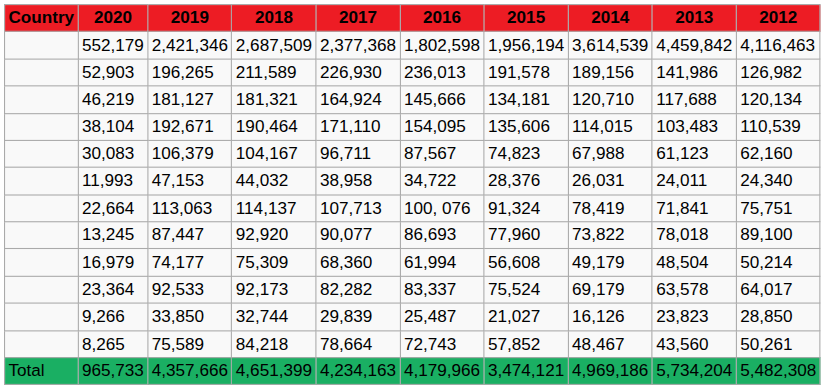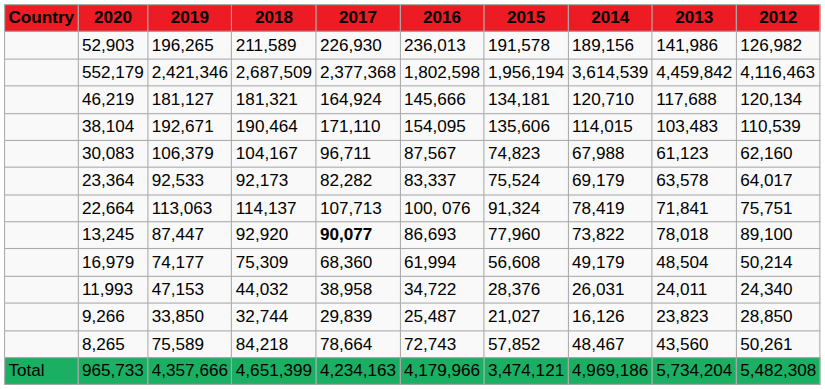 <table class="wikitable sortable">
 <tr>
 <th style=background:#ed1c24>Country</th>
 <th style=background:#ed1c24>2020</th>
 <th style=background:#ed1c24>2019</th>
 <th style=background:#ed1c24>2018</th>
 <th style=background:#ed1c24>2017</th>
 <th style=background:#ed1c24>2016</th>
 <th style=background:#ed1c24>2015</th>
 <th style=background:#ed1c24>2014</th>
 <th style=background:#ed1c24>2013</th>
 <th style=background:#ed1c24>2012</th>
 </tr>
 <tr>
 <td></td>
+<td> 52,903</td>
+<td> 196,265</td>
+<td> 211,589</td>
+<td> 226,930</td>
+<td> 236,013</td>
+<td> 191,578</td>
+<td> 189,156</td>
+<td> 141,986</td>
+<td>126,982</td>
+</tr>
+<tr>
+<td></td>
 <td> 552,179</td>
 <td> 2,421,346</td>
 <td> 2,687,509</td>
 <td> 2,377,368</td>
 <td> 1,802,598</td>
 <td> 1,956,194</td>
 <td> 3,614,539</td>
 <td> 4,459,842</td>
 <td>4,116,463</td>
-</tr>
-<tr>
-<td></td>
-<td> 52,903</td>
-<td> 196,265</td>
-<td> 211,589</td>
-<td> 226,930</td>
-<td> 236,013</td>
-<td> 191,578</td>
-<td> 189,156</td>
-<td> 141,986</td>
-<td>126,982</td>
 </tr>
 <tr>
 <td></td>
 <td> 46,219</td>
 <td> 181,127</td>
 <td> 181,321</td>
 <td> 164,924</td>
 <td> 145,666</td>
 <td> 134,181</td>
 <td> 120,710</td>
 <td> 117,688</td>
 <td>120,134</td>
 </tr>
 <tr>
 <td></td>
 <td> 38,104</td>
 <td> 192,671</td>
 <td> 190,464</td>
 <td> 171,110</td>
 <td> 154,095</td>
 <td> 135,606</td>
 <td> 114,015</td>
 <td> 103,483</td>
 <td>110,539</td>
 </tr>
 <tr>
 <td></td>
 <td> 30,083</td>
 <td> 106,379</td>
 <td> 104,167</td>
 <td> 96,711</td>
 <td> 87,567</td>
 <td> 74,823</td>
 <td> 67,988</td>
 <td> 61,123</td>
 <td>62,160</td>
 </tr>
 <tr>
 <td></td>
-<td> 11,993</td>
-<td> 47,153</td>
-<td> 44,032</td>
-<td> 38,958</td>
-<td> 34,722</td>
-<td> 28,376</td>
-<td> 26,031</td>
-<td> 24,011</td>
-<td>24,340</td>
+<td> 23,364</td>
+<td> 92,533</td>
+<td> 92,173</td>
+<td> 82,282</td>
+<td> 83,337</td>
+<td> 75,524</td>
+<td> 69,179</td>
+<td> 63,578</td>
+<td>64,017</td>
 </tr>
 <tr>
 <td></td>
 <td> 22,664</td>
 <td> 113,063</td>
 <td> 114,137</td>
 <td> 107,713</td>
 <td> 100, 076</td>
 <td> 91,324</td>
 <td> 78,419</td>
 <td> 71,841</td>
 <td>75,751</td>
 </tr>
 <tr>
 <td></td>
 <td> 13,245</td>
 <td> 87,447</td>
 <td> 92,920</td>
-<td> 90,077</td>
+<td><strong> 90,077</strong></td>
 <td> 86,693</td>
 <td> 77,960</td>
 <td> 73,822</td>
 <td> 78,018</td>
 <td>89,100</td>
 </tr>
 <tr>
 <td></td>
 <td> 16,979</td>
 <td> 74,177</td>
 <td> 75,309</td>
 <td> 68,360</td>
 <td> 61,994</td>
 <td> 56,608</td>
 <td> 49,179</td>
 <td> 48,504</td>
 <td>50,214</td>
 </tr>
 <tr>
 <td></td>
-<td> 23,364</td>
-<td> 92,533</td>
-<td> 92,173</td>
-<td> 82,282</td>
-<td> 83,337</td>
-<td> 75,524</td>
-<td> 69,179</td>
-<td> 63,578</td>
-<td>64,017</td>
+<td> 11,993</td>
+<td> 47,153</td>
+<td> 44,032</td>
+<td> 38,958</td>
+<td> 34,722</td>
+<td> 28,376</td>
+<td> 26,031</td>
+<td> 24,011</td>
+<td>24,340</td>
 </tr>
 <tr>
 <td></td>
 <td> 9,266</td>
 <td> 33,850</td>
 <td> 32,744</td>
 <td> 29,839</td>
 <td> 25,487</td>
 <td> 21,027</td>
 <td> 16,126</td>
 <td> 23,823</td>
 <td>28,850</td>
 </tr>
 <tr>
 <td></td>
 <td> 8,265</td>
 <td> 75,589</td>
 <td> 84,218</td>
 <td> 78,664</td>
 <td> 72,743</td>
 <td> 57,852</td>
 <td> 48,467</td>
 <td> 43,560</td>
 <td>50,261</td>
 </tr>
 <tr style=background:#1aaf63>
 <td>Total</td>
 <td> 965,733</td>
 <td> 4,357,666</td>
 <td> 4,651,399</td>
 <td> 4,234,163</td>
 <td> 4,179,966</td>
 <td> 3,474,121</td>
 <td> 4,969,186</td>
 <td> 5,734,204</td>
 <td>5,482,308</td>
 </tr>
 </table>
